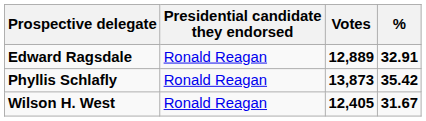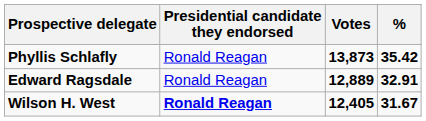 <table class="wikitable">
 <tr>
 <th>Prospective delegate</th>
 <th>Presidential candidate<br>they endorsed</th>
 <th>Votes</th>
 <th>%</th>
 </tr>
 <tr>
+<td><strong>Phyllis Schlafly</strong></td>
+<td><a href='#'>Ronald Reagan</a></td>
+<td><strong>13,873</strong></td>
+<td><strong>35.42</strong></td>
+</tr>
+<tr>
 <td><strong>Edward Ragsdale</strong></td>
 <td><a href='#'>Ronald Reagan</a></td>
 <td><strong>12,889</strong></td>
 <td><strong>32.91</strong></td>
 </tr>
 <tr>
-<td><strong>Phyllis Schlafly</strong></td>
-<td><a href='#'>Ronald Reagan</a></td>
-<td><strong>13,873</strong></td>
-<td><strong>35.42</strong></td>
-</tr>
-<tr>
 <td><strong>Wilson H. West</strong></td>
-<td><a href='#'>Ronald Reagan</a></td>
+<td><strong><a href='#'>Ronald Reagan</a></strong></td>
 <td><strong>12,405</strong></td>
 <td><strong>31.67</strong></td>
 </tr>
 </table>
